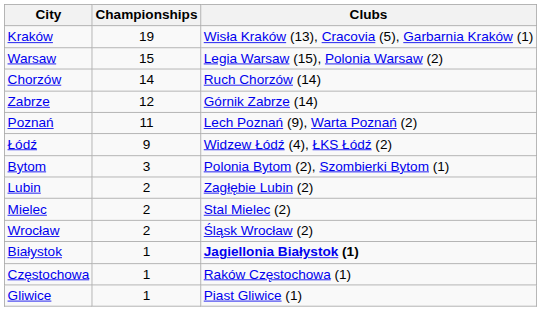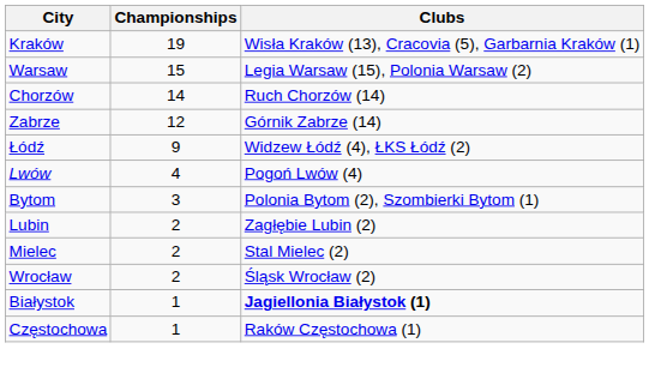 <table class="wikitable">
 <tr>
 <th>City</th>
 <th>Championships</th>
 <th>Clubs</th>
 </tr>
 <tr>
 <td><a href='#'>Kraków</a></td>
 <td align="center">19</td>
 <td><a href='#'>Wisła Kraków</a> (13), <a href='#'>Cracovia</a> (5), <a href='#'>Garbarnia Kraków</a> (1)</td>
 </tr>
 <tr>
 <td><a href='#'>Warsaw</a></td>
 <td align="center">15</td>
 <td><a href='#'>Legia Warsaw</a> (15), <a href='#'>Polonia Warsaw</a> (2)</td>
 </tr>
 <tr>
 <td><a href='#'>Chorzów</a></td>
 <td align="center">14</td>
 <td><a href='#'>Ruch Chorzów</a> (14)</td>
 </tr>
 <tr>
 <td><a href='#'>Zabrze</a></td>
 <td align="center">12</td>
 <td><a href='#'>Górnik Zabrze</a> (14)</td>
 </tr>
 <tr>
-<td><a href='#'>Poznań</a></td>
-<td align="center">11</td>
-<td><a href='#'>Lech Poznań</a> (9), <a href='#'>Warta Poznań</a> (2)</td>
-</tr>
-<tr>
 <td><a href='#'>Łódź</a></td>
 <td align="center">9</td>
 <td><a href='#'>Widzew Łódź</a> (4), <a href='#'>ŁKS Łódź</a> (2)</td>
+</tr>
+<tr>
+<td><a href='#'><em>Lwów</em></a></td>
+<td align="center">4</td>
+<td><a href='#'>Pogoń Lwów</a> (4)</td>
 </tr>
 <tr>
 <td><a href='#'>Bytom</a></td>
 <td align="center">3</td>
 <td><a href='#'>Polonia Bytom</a> (2), <a href='#'>Szombierki Bytom</a> (1)</td>
 </tr>
 <tr>
 <td><a href='#'>Lubin</a></td>
 <td align="center">2</td>
 <td><a href='#'>Zagłębie Lubin</a> (2)</td>
 </tr>
 <tr>
 <td><a href='#'>Mielec</a></td>
 <td align="center">2</td>
 <td><a href='#'>Stal Mielec</a> (2)</td>
 </tr>
 <tr>
 <td><a href='#'>Wrocław</a></td>
 <td align="center">2</td>
 <td><a href='#'>Śląsk Wrocław</a> (2)</td>
 </tr>
 <tr>
 <td><a href='#'>Białystok</a></td>
 <td align="center">1</td>
 <td><strong><a href='#'>Jagiellonia Białystok</a> (1)</strong></td>
 </tr>
 <tr>
 <td><a href='#'>Częstochowa</a></td>
 <td align="center">1</td>
 <td><a href='#'>Raków Częstochowa</a> (1)</td>
 </tr>
-<tr>
-<td><a href='#'>Gliwice</a></td>
-<td align="center">1</td>
-<td><a href='#'>Piast Gliwice</a> (1)</td>
-</tr>
 </table>
